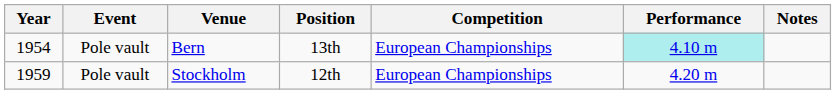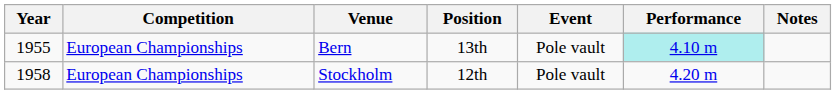 <table class="wikitable" width=55% style="font-size:90%; text-align:center;">
 <tr>
 <th>Year</th>
-<th>Event</th>
+<th>Competition</th>
 <th>Venue</th>
 <th>Position</th>
-<th>Competition</th>
+<th>Event</th>
 <th>Performance</th>
 <th>Notes</th>
 </tr>
 <tr>
-<td>1954</td>
-<td>Pole vault</td>
+<td>1955</td>
+<td align=left><a href='#'>European Championships</a></td>
 <td align=left> <a href='#'>Bern</a></td>
 <td>13th</td>
-<td align=left><a href='#'>European Championships</a></td>
+<td>Pole vault</td>
 <td style="background: paleturquoise;"><a href='#'>4.10 m</a></td>
 <td></td>
 </tr>
 <tr>
-<td>1959</td>
-<td>Pole vault</td>
+<td>1958</td>
+<td align=left><a href='#'>European Championships</a></td>
 <td align=left> <a href='#'>Stockholm</a></td>
 <td>12th</td>
-<td align=left><a href='#'>European Championships</a></td>
+<td>Pole vault</td>
 <td><a href='#'>4.20 m</a></td>
 <td></td>
 </tr>
 </table>
